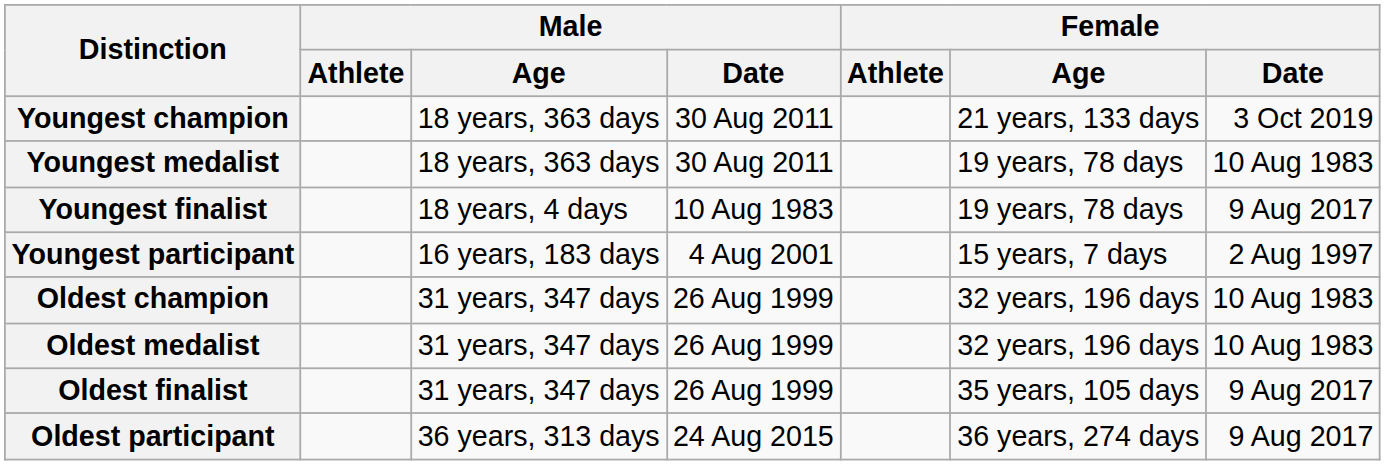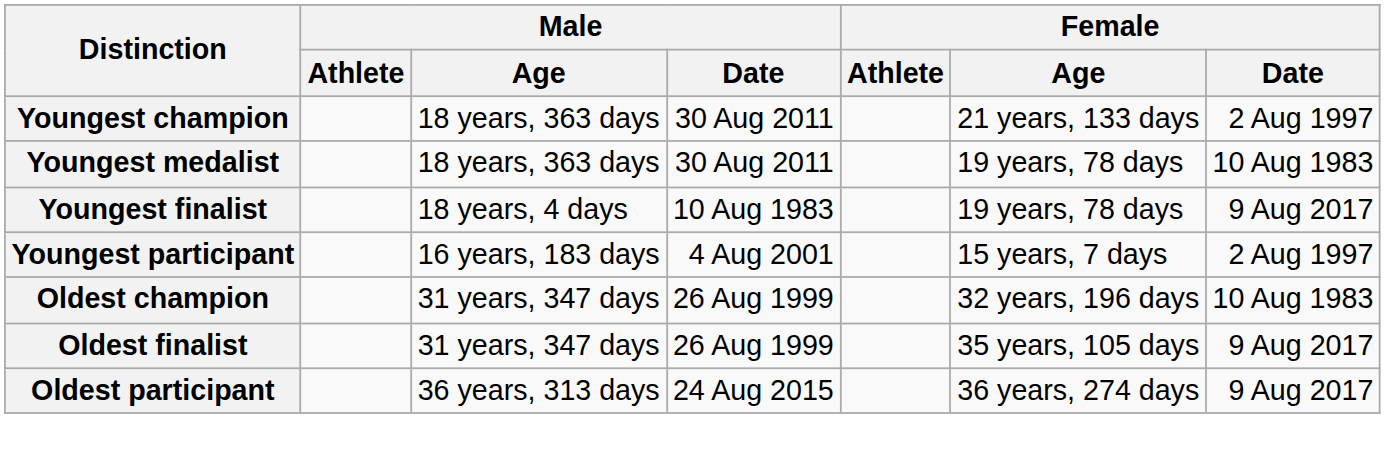 <table class="wikitable" style="text-align:center">
 <tr>
 <th rowspan="2">Distinction</th>
 <th colspan="3">Male</th>
 <th colspan="3">Female</th>
 </tr>
 <tr>
 <th>Athlete</th>
 <th>Age</th>
 <th>Date</th>
 <th>Athlete</th>
 <th>Age</th>
 <th>Date</th>
 </tr>
 <tr>
 <th>Youngest champion</th>
 <td align="left"></td>
 <td align="left">18 years, 363 days</td>
 <td align="right">30 Aug 2011</td>
 <td align="left"></td>
 <td align="left">21 years, 133 days</td>
-<td align="right">3 Oct 2019</td>
+<td align="right">2 Aug 1997</td>
 </tr>
 <tr>
 <th>Youngest medalist</th>
 <td align="left"></td>
 <td align="left">18 years, 363 days</td>
 <td align="right">30 Aug 2011</td>
 <td align="left"></td>
 <td align="left">19 years, 78 days</td>
 <td align="right">10 Aug 1983</td>
 </tr>
 <tr>
 <th>Youngest finalist</th>
 <td align="left"></td>
 <td align="left">18 years, 4 days</td>
 <td align="right">10 Aug 1983</td>
 <td align="left"></td>
 <td align="left">19 years, 78 days</td>
 <td align="right">9 Aug 2017</td>
 </tr>
 <tr>
 <th>Youngest participant</th>
 <td align="left"></td>
 <td align="left">16 years, 183 days</td>
 <td align="right">4 Aug 2001</td>
 <td align="left"></td>
 <td align="left">15 years, 7 days</td>
 <td align="right">2 Aug 1997</td>
 </tr>
 <tr>
 <th>Oldest champion</th>
 <td align="left"></td>
 <td align="left">31 years, 347 days</td>
 <td align="right">26 Aug 1999</td>
 <td align="left"></td>
 <td align="left">32 years, 196 days</td>
 <td align="right">10 Aug 1983</td>
 </tr>
 <tr>
-<th>Oldest medalist</th>
-<td align="left"></td>
-<td align="left">31 years, 347 days</td>
-<td align="right">26 Aug 1999</td>
-<td align="left"></td>
-<td align="left">32 years, 196 days</td>
-<td align="right">10 Aug 1983</td>
-</tr>
-<tr>
 <th>Oldest finalist</th>
 <td align="left"></td>
 <td align="left">31 years, 347 days</td>
 <td align="right">26 Aug 1999</td>
 <td align="left"></td>
 <td align="left">35 years, 105 days</td>
 <td align="right">9 Aug 2017</td>
 </tr>
 <tr>
 <th>Oldest participant</th>
 <td align="left"></td>
 <td align="left">36 years, 313 days</td>
 <td align="right">24 Aug 2015</td>
 <td align="left"></td>
 <td align="left">36 years, 274 days</td>
 <td align="right">9 Aug 2017</td>
 </tr>
 </table>
